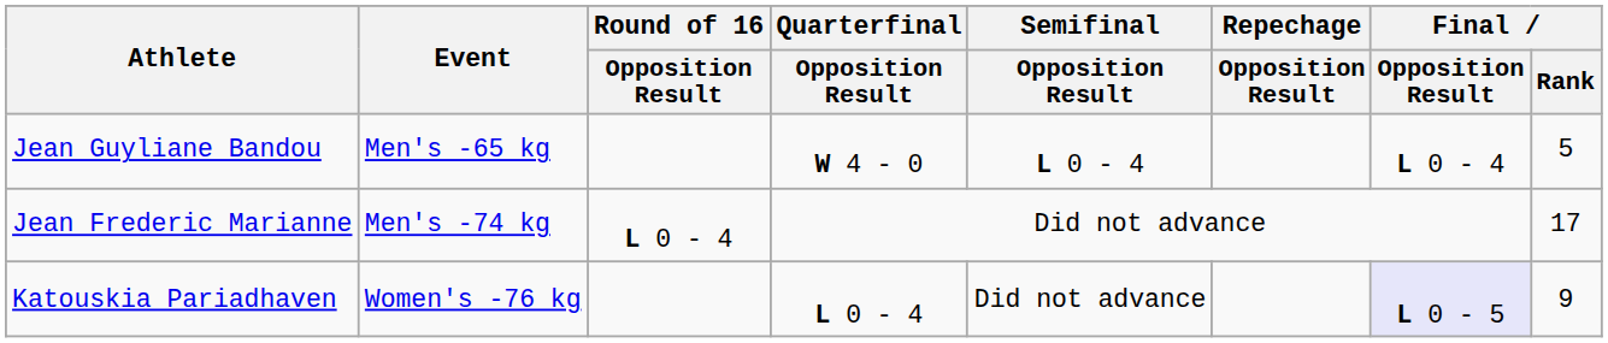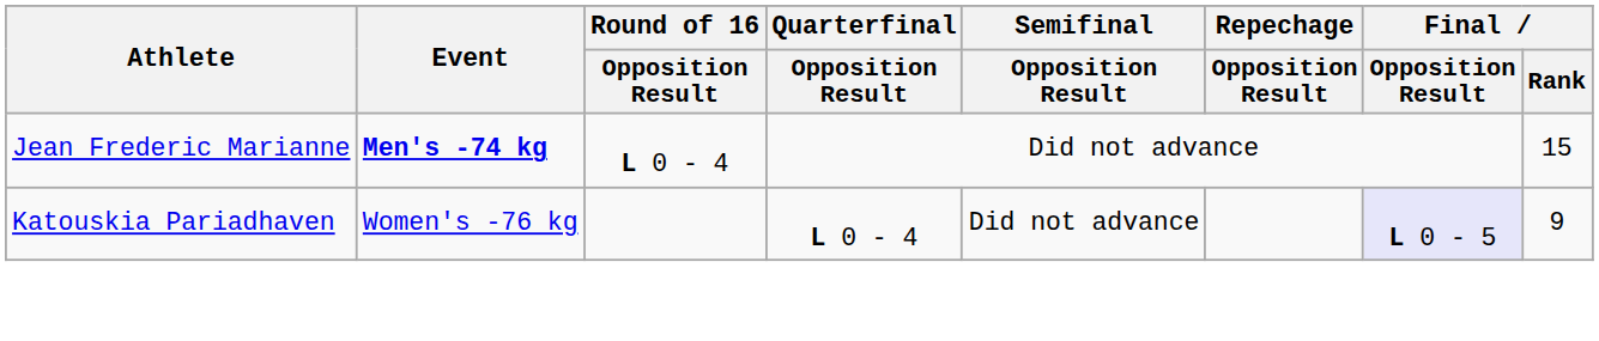 <table class="wikitable" style="font-size:90%;">
 <tr>
 <th rowspan=2>Athlete</th>
 <th rowspan=2>Event</th>
 <th>Round of 16</th>
 <th>Quarterfinal</th>
 <th>Semifinal</th>
 <th>Repechage</th>
 <th colspan=2>Final / </th>
 </tr>
 <tr style="font-size: 95%">
 <th>Opposition<br>Result</th>
 <th>Opposition<br>Result</th>
 <th>Opposition<br>Result</th>
 <th>Opposition<br>Result</th>
 <th>Opposition<br>Result</th>
 <th>Rank</th>
 </tr>
 <tr align=center>
-<td align=left><a href='#'>Jean Guyliane Bandou</a></td>
-<td align=left><a href='#'>Men's -65 kg</a></td>
-<td></td>
-<td><br><strong>W</strong> 4 - 0</td>
-<td><br><strong>L</strong> 0 - 4</td>
-<td></td>
-<td><br><strong>L</strong> 0 - 4</td>
-<td>5</td>
-</tr>
-<tr align=center>
 <td align=left><a href='#'>Jean Frederic Marianne</a></td>
-<td align=left><a href='#'>Men's -74 kg</a></td>
+<td align=left><strong><a href='#'>Men's -74 kg</a></strong></td>
 <td><br><strong>L</strong> 0 - 4</td>
 <td colspan=4>Did not advance</td>
-<td>17</td>
+<td>15</td>
 </tr>
 <tr align=center>
 <td align=left><a href='#'>Katouskia Pariadhaven</a></td>
 <td align=left><a href='#'>Women's -76 kg</a></td>
 <td></td>
 <td><br><strong>L</strong> 0 - 4</td>
 <td>Did not advance</td>
 <td></td>
 <td style="background: lavender;"><br><strong>L</strong> 0 - 5</td>
 <td>9</td>
 </tr>
 </table>
